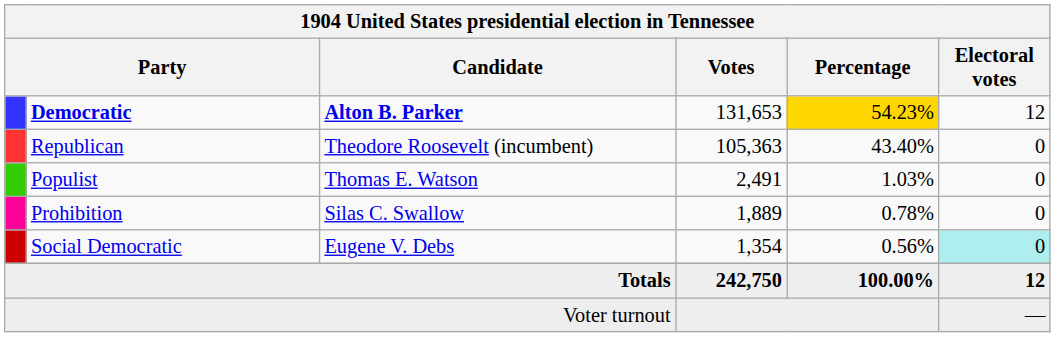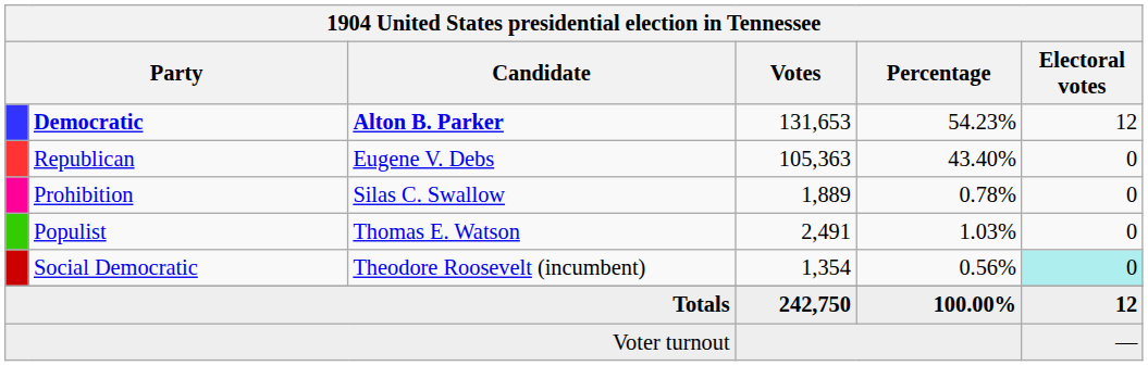 <table class="wikitable" style="font-size: 95%;">
 <tr>
 <th colspan="6">1904 United States presidential election in Tennessee</th>
 </tr>
 <tr>
 <th colspan="2" style="width: 15em">Party</th>
 <th style="width: 17em">Candidate</th>
 <th style="width: 5em">Votes</th>
 <th style="width: 7em">Percentage</th>
 <th style="width: 5em">Electoral votes</th>
 </tr>
 <tr>
 <th style="background-color:#3333FF; width: 3px"></th>
 <td style="width: 130px"><strong><a href='#'>Democratic</a></strong></td>
 <td><strong><a href='#'>Alton B. Parker</a></strong></td>
 <td align="right">131,653</td>
-<td align="right" style="background: gold;">54.23%</td>
+<td align="right">54.23%</td>
 <td align="right">12</td>
 </tr>
 <tr>
 <th style="background-color:#FF3333; width: 3px"></th>
 <td style="width: 130px"><a href='#'>Republican</a></td>
-<td><a href='#'>Theodore Roosevelt</a> (incumbent)</td>
+<td><a href='#'>Eugene V. Debs</a></td>
 <td align="right">105,363</td>
 <td align="right">43.40%</td>
+<td align="right">0</td>
+</tr>
+<tr>
+<th style="background-color:#f09; width: 3px"></th>
+<td style="width: 130px"><a href='#'>Prohibition</a></td>
+<td><a href='#'>Silas C. Swallow</a></td>
+<td align="right">1,889</td>
+<td align="right">0.78%</td>
 <td align="right">0</td>
 </tr>
 <tr>
 <th style="background-color:#3c0; width: 3px"></th>
 <td style="width: 130px"><a href='#'>Populist</a></td>
 <td><a href='#'>Thomas E. Watson</a></td>
 <td align="right">2,491</td>
 <td align="right">1.03%</td>
 <td align="right">0</td>
 </tr>
 <tr>
-<th style="background-color:#f09; width: 3px"></th>
-<td style="width: 130px"><a href='#'>Prohibition</a></td>
-<td><a href='#'>Silas C. Swallow</a></td>
-<td align="right">1,889</td>
-<td align="right">0.78%</td>
-<td align="right">0</td>
-</tr>
-<tr>
 <th style="background-color:#c00; width: 3px"></th>
 <td style="width: 130px"><a href='#'>Social Democratic</a></td>
-<td><a href='#'>Eugene V. Debs</a></td>
+<td><a href='#'>Theodore Roosevelt</a> (incumbent)</td>
 <td align="right">1,354</td>
 <td align="right">0.56%</td>
 <td align="right" style="background: paleturquoise;">0</td>
 </tr>
 <tr>
 </tr>
 <tr bgcolor="#EEEEEE">
 <td colspan="3" align="right"><strong>Totals</strong></td>
 <td align="right"><strong>242,750</strong></td>
 <td align="right"><strong>100.00%</strong></td>
 <td align="right"><strong>12</strong></td>
 </tr>
 <tr bgcolor="#EEEEEE">
 <td colspan="3" align="right">Voter turnout</td>
 <td colspan="2" align="right"></td>
 <td align="right">—</td>
 </tr>
 </table>
